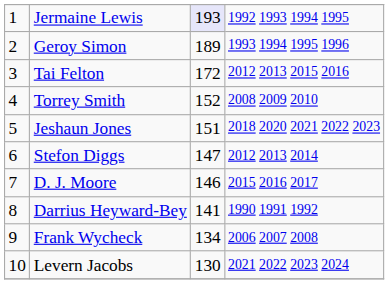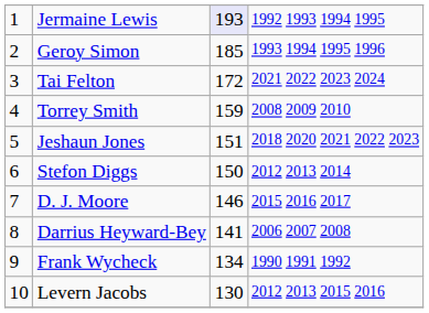 <table class="wikitable">
 <tr>
 </tr>
 <tr>
 <td>1</td>
 <td><a href='#'>Jermaine Lewis</a></td>
 <td style="background: lavender;">193</td>
 <td style="font-size:80%;"><a href='#'>1992</a> <a href='#'>1993</a> <a href='#'>1994</a> <a href='#'>1995</a></td>
 </tr>
 <tr>
 <td>2</td>
 <td><a href='#'>Geroy Simon</a></td>
-<td>189</td>
+<td>185</td>
 <td style="font-size:80%;"><a href='#'>1993</a> <a href='#'>1994</a> <a href='#'>1995</a> <a href='#'>1996</a></td>
 </tr>
 <tr>
 <td>3</td>
 <td><a href='#'>Tai Felton</a></td>
 <td>172</td>
-<td style="font-size:80%;"><a href='#'>2012</a> <a href='#'>2013</a> <a href='#'>2015</a> <a href='#'>2016</a></td>
+<td style="font-size:80%;"><a href='#'>2021</a> <a href='#'>2022</a> <a href='#'>2023</a> <a href='#'>2024</a></td>
 </tr>
 <tr>
 <td>4</td>
 <td><a href='#'>Torrey Smith</a></td>
-<td>152</td>
+<td>159</td>
 <td style="font-size:80%;"><a href='#'>2008</a> <a href='#'>2009</a> <a href='#'>2010</a></td>
 </tr>
 <tr>
 <td>5</td>
 <td><a href='#'>Jeshaun Jones</a></td>
 <td>151</td>
 <td style="font-size:80%;"><a href='#'>2018</a> <a href='#'>2020</a> <a href='#'>2021</a> <a href='#'>2022</a> <a href='#'>2023</a></td>
 </tr>
 <tr>
 <td>6</td>
 <td><a href='#'>Stefon Diggs</a></td>
-<td>147</td>
+<td>150</td>
 <td style="font-size:80%;"><a href='#'>2012</a> <a href='#'>2013</a> <a href='#'>2014</a></td>
 </tr>
 <tr>
 <td>7</td>
 <td><a href='#'>D. J. Moore</a></td>
 <td>146</td>
 <td style="font-size:80%;"><a href='#'>2015</a> <a href='#'>2016</a> <a href='#'>2017</a></td>
 </tr>
 <tr>
 <td>8</td>
 <td><a href='#'>Darrius Heyward-Bey</a></td>
 <td>141</td>
-<td style="font-size:80%;"><a href='#'>1990</a> <a href='#'>1991</a> <a href='#'>1992</a></td>
+<td style="font-size:80%;"><a href='#'>2006</a> <a href='#'>2007</a> <a href='#'>2008</a></td>
 </tr>
 <tr>
 <td>9</td>
 <td><a href='#'>Frank Wycheck</a></td>
 <td>134</td>
-<td style="font-size:80%;"><a href='#'>2006</a> <a href='#'>2007</a> <a href='#'>2008</a></td>
+<td style="font-size:80%;"><a href='#'>1990</a> <a href='#'>1991</a> <a href='#'>1992</a></td>
 </tr>
 <tr>
 <td>10</td>
 <td>Levern Jacobs</td>
 <td>130</td>
-<td style="font-size:80%;"><a href='#'>2021</a> <a href='#'>2022</a> <a href='#'>2023</a> <a href='#'>2024</a></td>
+<td style="font-size:80%;"><a href='#'>2012</a> <a href='#'>2013</a> <a href='#'>2015</a> <a href='#'>2016</a></td>
 </tr>
 <tr>
 </tr>
 </table>
